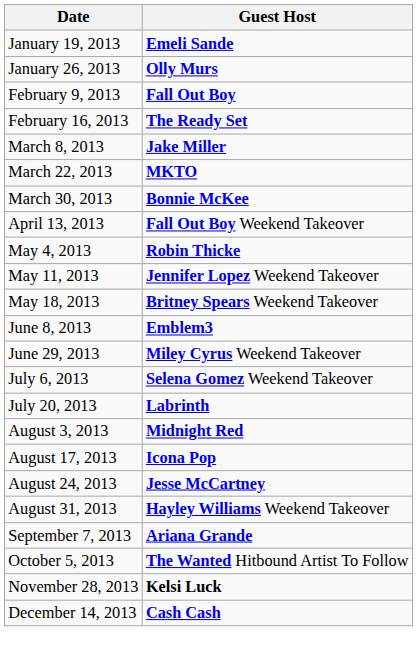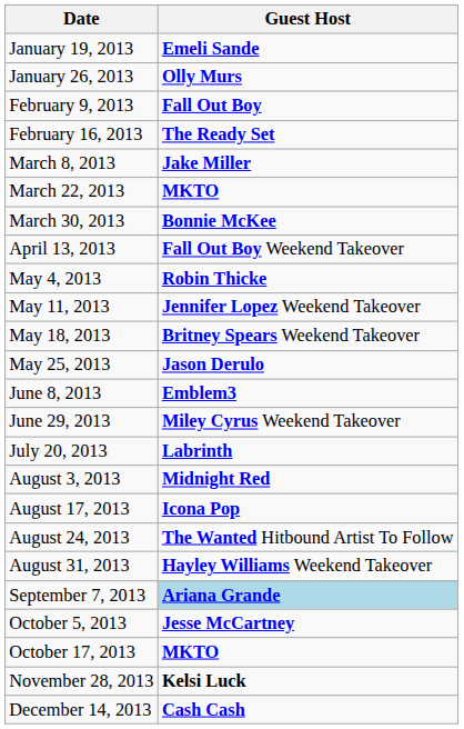 <table class="wikitable">
 <tr>
 <th>Date</th>
 <th>Guest Host</th>
 </tr>
 <tr>
 <td>January 19, 2013</td>
 <td><strong><a href='#'>Emeli Sande</a></strong></td>
 </tr>
 <tr>
 <td>January 26, 2013</td>
 <td><strong><a href='#'>Olly Murs</a></strong></td>
 </tr>
 <tr>
 <td>February 9, 2013</td>
 <td><strong><a href='#'>Fall Out Boy</a></strong></td>
 </tr>
 <tr>
 <td>February 16, 2013</td>
 <td><strong><a href='#'>The Ready Set</a></strong></td>
 </tr>
 <tr>
 <td>March 8, 2013</td>
 <td><strong><a href='#'>Jake Miller</a></strong></td>
 </tr>
 <tr>
 <td>March 22, 2013</td>
 <td><strong><a href='#'>MKTO</a></strong></td>
 </tr>
 <tr>
 <td>March 30, 2013</td>
 <td><strong><a href='#'>Bonnie McKee</a></strong></td>
 </tr>
 <tr>
 <td>April 13, 2013</td>
 <td><strong><a href='#'>Fall Out Boy</a></strong> Weekend Takeover</td>
 </tr>
 <tr>
 <td>May 4, 2013</td>
 <td><strong><a href='#'>Robin Thicke</a></strong></td>
 </tr>
 <tr>
 <td>May 11, 2013</td>
 <td><strong><a href='#'>Jennifer Lopez</a></strong> Weekend Takeover</td>
 </tr>
 <tr>
 <td>May 18, 2013</td>
 <td><strong><a href='#'>Britney Spears</a></strong>     Weekend Takeover</td>
 </tr>
 <tr>
+<td>May 25, 2013</td>
+<td><strong><a href='#'>Jason Derulo</a></strong></td>
+</tr>
+<tr>
 <td>June 8, 2013</td>
 <td><strong><a href='#'>Emblem3</a></strong></td>
 </tr>
 <tr>
 <td>June 29, 2013</td>
 <td><strong><a href='#'>Miley Cyrus</a></strong>    Weekend Takeover</td>
-</tr>
-<tr>
-<td>July 6, 2013</td>
-<td><strong><a href='#'>Selena Gomez</a></strong>    Weekend Takeover</td>
 </tr>
 <tr>
 <td>July 20, 2013</td>
 <td><strong><a href='#'>Labrinth</a></strong></td>
 </tr>
 <tr>
 <td>August 3, 2013</td>
 <td><strong><a href='#'>Midnight Red</a></strong></td>
 </tr>
 <tr>
 <td>August 17, 2013</td>
 <td><strong><a href='#'>Icona Pop</a></strong></td>
 </tr>
 <tr>
 <td>August 24, 2013</td>
-<td><strong><a href='#'>Jesse McCartney</a></strong></td>
+<td><strong><a href='#'>The Wanted</a></strong> Hitbound Artist To Follow</td>
 </tr>
 <tr>
 <td>August 31, 2013</td>
 <td><strong><a href='#'>Hayley Williams</a></strong>     Weekend Takeover</td>
 </tr>
 <tr>
 <td>September 7, 2013</td>
-<td><strong><a href='#'>Ariana Grande</a></strong></td>
+<td style="background: lightblue;"><strong><a href='#'>Ariana Grande</a></strong></td>
 </tr>
 <tr>
 <td>October 5, 2013</td>
-<td><strong><a href='#'>The Wanted</a></strong> Hitbound Artist To Follow</td>
+<td><strong><a href='#'>Jesse McCartney</a></strong></td>
+</tr>
+<tr>
+<td>October 17, 2013</td>
+<td><strong><a href='#'>MKTO</a></strong></td>
 </tr>
 <tr>
 <td>November 28, 2013</td>
 <td><strong>Kelsi Luck</strong></td>
 </tr>
 <tr>
 <td>December 14, 2013</td>
 <td><strong><a href='#'>Cash Cash</a></strong></td>
 </tr>
 </table>
